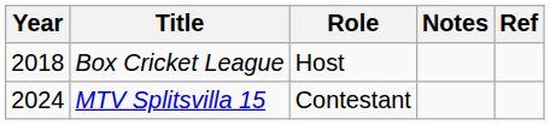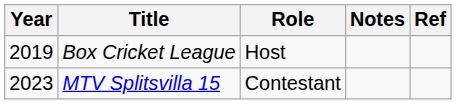 <table class="wikitable">
 <tr>
 <th>Year</th>
 <th>Title</th>
 <th>Role</th>
 <th>Notes</th>
 <th>Ref</th>
 </tr>
 <tr>
-<td>2018</td>
+<td>2019</td>
 <td><em>Box Cricket League</em></td>
 <td>Host</td>
 <td></td>
 <td></td>
 </tr>
 <tr>
-<td>2024</td>
+<td>2023</td>
 <td><em><a href='#'>MTV Splitsvilla 15</a></em></td>
 <td>Contestant</td>
 <td></td>
 <td></td>
 </tr>
 </table>
